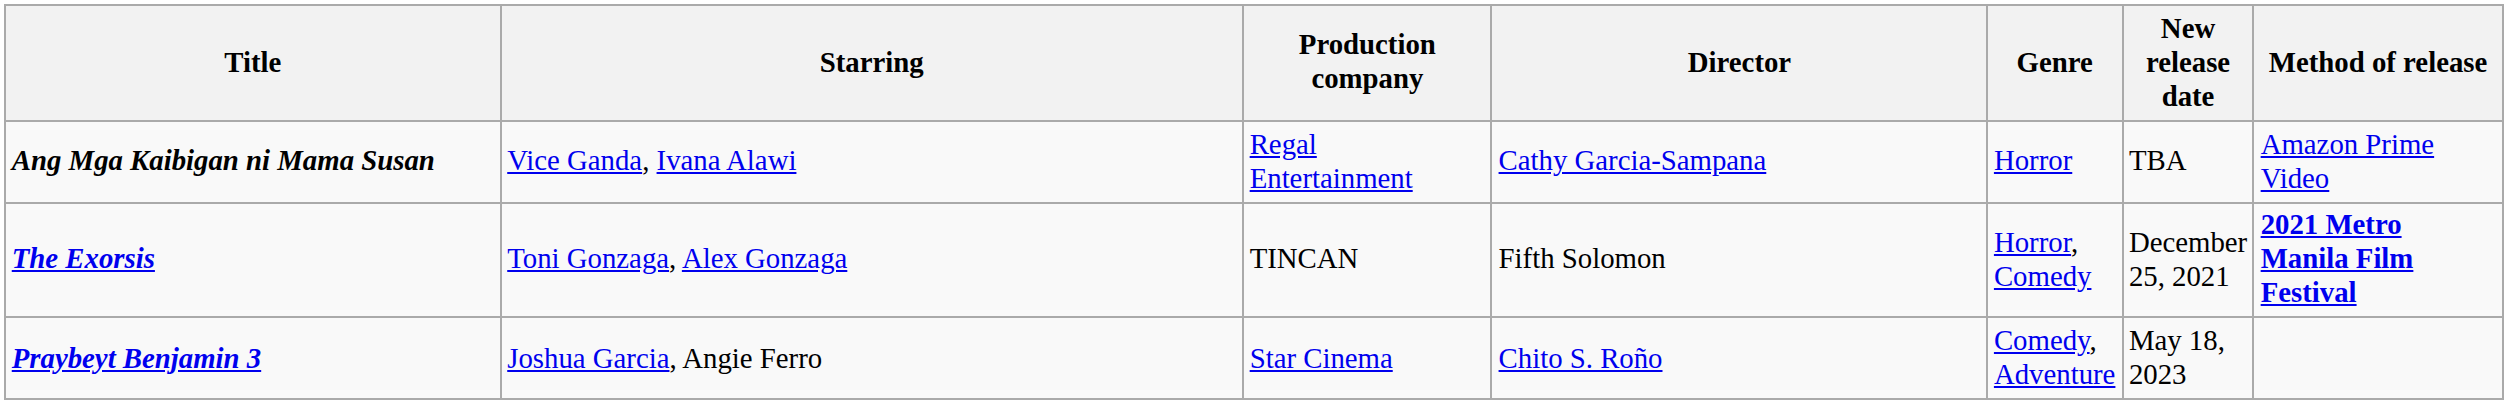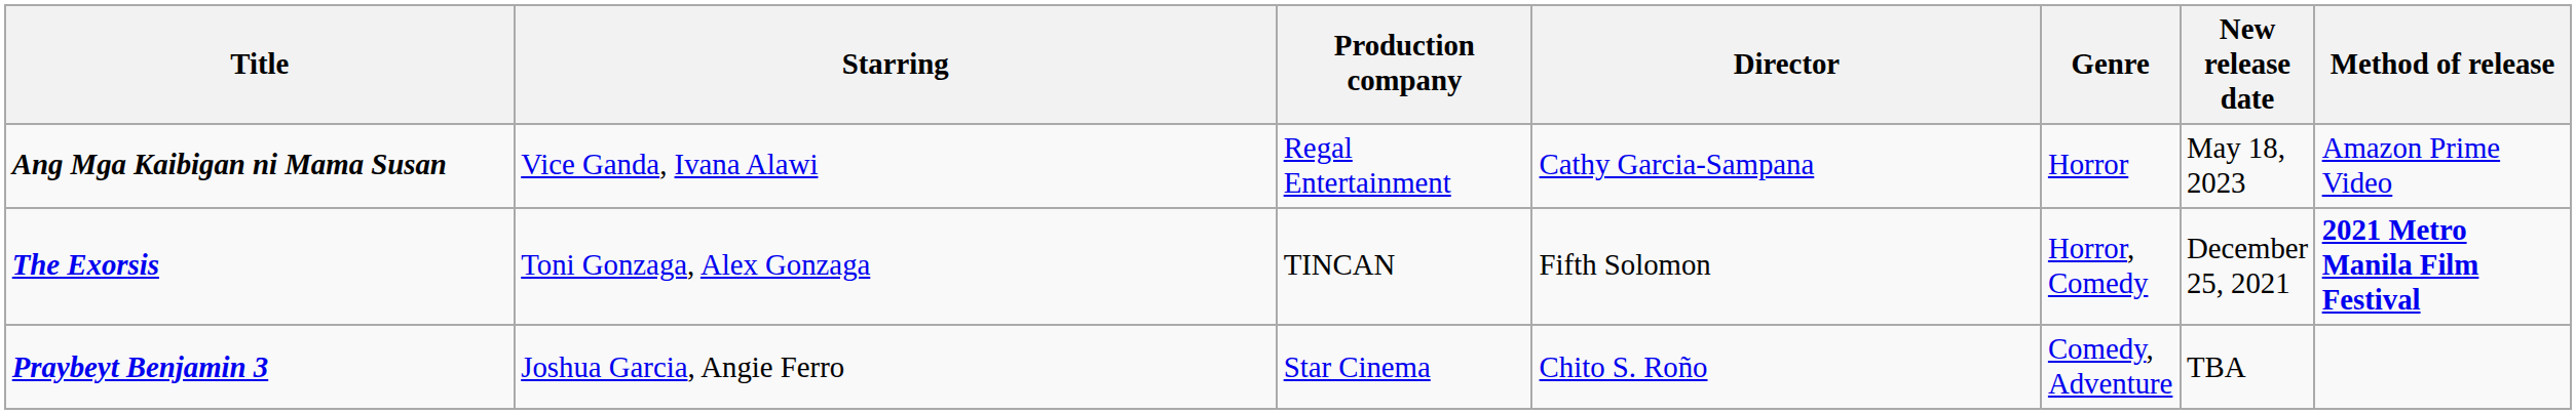 <table class="wikitable" style="font-size: 90%;">
 <tr>
 <th width=20%>Title</th>
 <th width=30%>Starring</th>
 <th width=10%>Production company</th>
 <th width=20%>Director</th>
 <th>Genre</th>
 <th>New release date</th>
 <th width=10%>Method of release</th>
 </tr>
 <tr>
 <td><strong><em>Ang Mga Kaibigan ni Mama Susan</em></strong></td>
 <td><a href='#'>Vice Ganda</a>, <a href='#'>Ivana Alawi</a></td>
 <td><a href='#'>Regal Entertainment</a></td>
 <td><a href='#'>Cathy Garcia-Sampana</a></td>
 <td><a href='#'>Horror</a></td>
-<td>TBA</td>
+<td>May 18, 2023</td>
 <td><a href='#'>Amazon Prime Video</a></td>
 </tr>
 <tr>
 <td><strong><em><a href='#'>The Exorsis</a></em></strong></td>
 <td><a href='#'>Toni Gonzaga</a>, <a href='#'>Alex Gonzaga</a></td>
 <td>TINCAN</td>
 <td>Fifth Solomon</td>
 <td><a href='#'>Horror</a>, <a href='#'>Comedy</a></td>
 <td>December 25, 2021</td>
 <td><strong><a href='#'>2021 Metro Manila Film Festival</a></strong></td>
 </tr>
 <tr>
 <td><strong><em><a href='#'> Praybeyt Benjamin 3</a></em></strong></td>
 <td><a href='#'>Joshua Garcia</a>, Angie Ferro</td>
 <td><a href='#'>Star Cinema</a></td>
 <td><a href='#'>Chito S. Roño</a></td>
 <td><a href='#'>Comedy</a>, <a href='#'>Adventure</a></td>
-<td>May 18, 2023</td>
+<td>TBA</td>
 </tr>
 </table>
